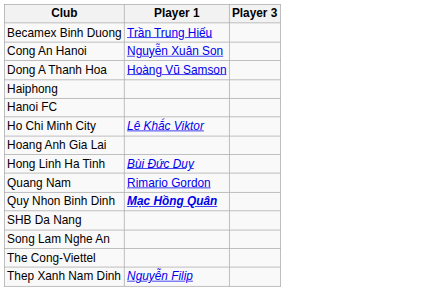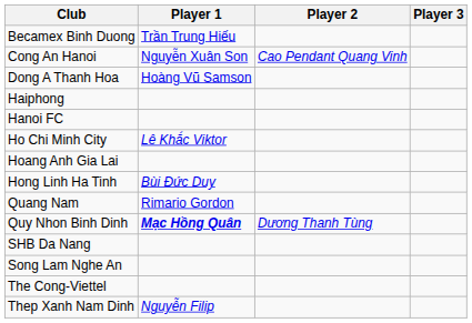 <table class="wikitable" style=>
 <tr>
 <th>Club</th>
 <th>Player 1</th>
+<th>Player 2</th>
 <th>Player 3</th>
 </tr>
 <tr>
 <td>Becamex Binh Duong</td>
 <td> <a href='#'>Trần Trung Hiếu</a></td>
 <td></td>
+<td></td>
 </tr>
 <tr>
 <td>Cong An Hanoi</td>
 <td> <a href='#'>Nguyễn Xuân Son</a><small></small></td>
+<td> <em><a href='#'>Cao Pendant Quang Vinh</a></em></td>
 <td></td>
 </tr>
 <tr>
 <td>Dong A Thanh Hoa</td>
 <td> <a href='#'>Hoàng Vũ Samson</a></td>
 <td></td>
+<td></td>
 </tr>
 <tr>
 <td>Haiphong</td>
+<td></td>
 <td></td>
 <td></td>
 </tr>
 <tr>
 <td>Hanoi FC</td>
 <td></td>
 <td></td>
+<td></td>
 </tr>
 <tr>
 <td>Ho Chi Minh City</td>
 <td> <em><a href='#'>Lê Khắc Viktor</a></em></td>
 <td></td>
+<td></td>
 </tr>
 <tr>
 <td>Hoang Anh Gia Lai</td>
+<td></td>
 <td></td>
 <td></td>
 </tr>
 <tr>
 <td>Hong Linh Ha Tinh</td>
 <td> <em><a href='#'>Bùi Đức Duy</a></em><small></small></td>
 <td></td>
+<td></td>
 </tr>
 <tr>
 <td>Quang Nam</td>
 <td> <a href='#'>Rimario Gordon</a><small></small></td>
 <td></td>
+<td></td>
 </tr>
 <tr>
 <td>Quy Nhon Binh Dinh</td>
 <td><strong> <em><a href='#'>Mạc Hồng Quân</a></em><small></small></strong></td>
+<td> <em><a href='#'>Dương Thanh Tùng</a></em></td>
 <td></td>
 </tr>
 <tr>
 <td>SHB Da Nang</td>
+<td></td>
 <td></td>
 <td></td>
 </tr>
 <tr>
 <td>Song Lam Nghe An</td>
 <td></td>
 <td></td>
+<td></td>
 </tr>
 <tr>
 <td>The Cong-Viettel</td>
+<td></td>
 <td></td>
 <td></td>
 </tr>
 <tr>
 <td>Thep Xanh Nam Dinh</td>
 <td> <em><a href='#'>Nguyễn Filip</a></em><small></small></td>
 <td></td>
+<td></td>
 </tr>
 </table>
